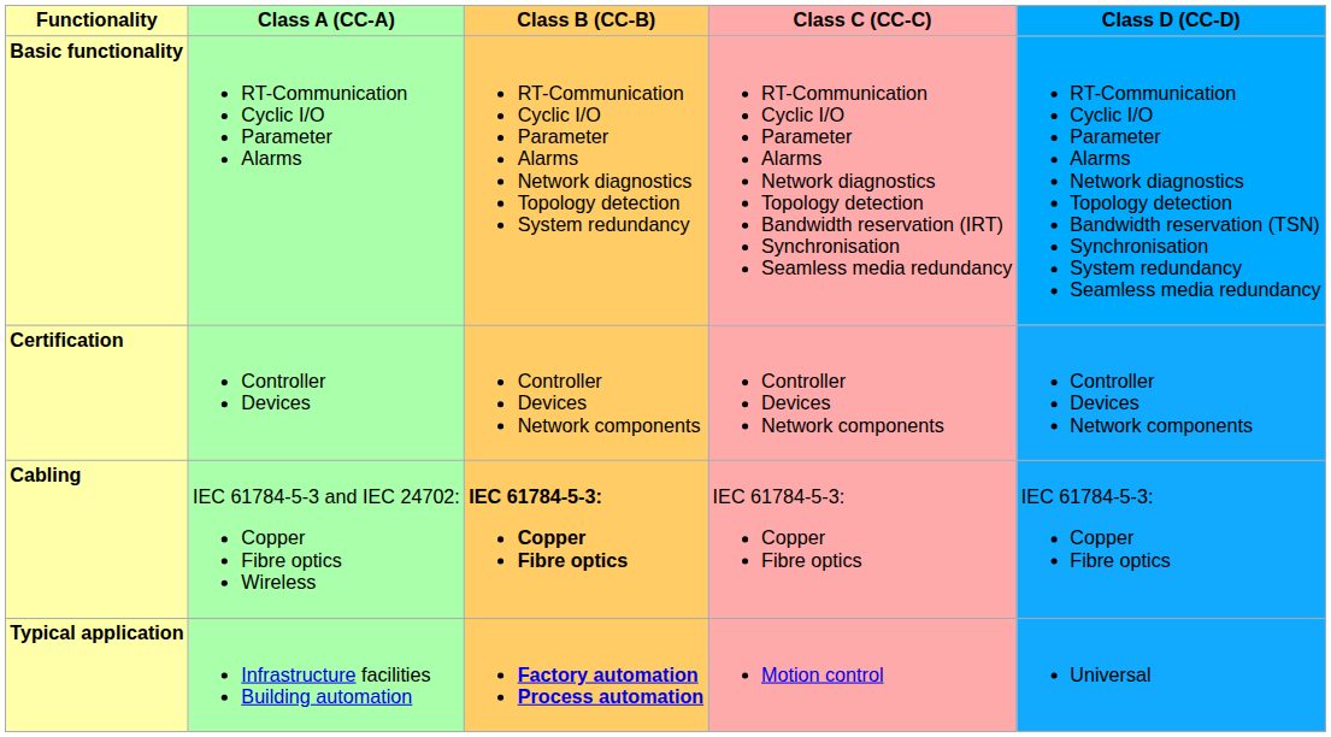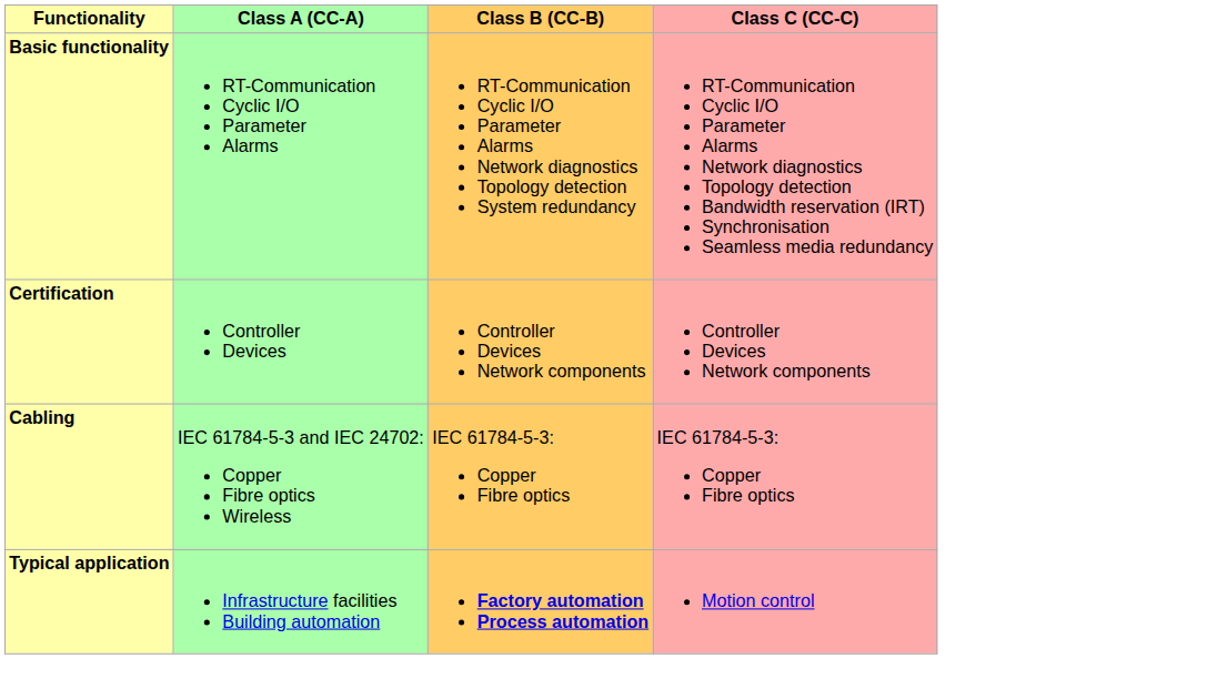 <table class="wikitable plainrowheaders" style="vertical-align:top;">
 <tr>
 <th style="background-color:#FFFFAA;">Functionality</th>
 <th style="background-color:#AAFFAA;">Class A (CC-A)</th>
 <th style="background-color:#FFCC66;">Class B (CC-B)</th>
 <th style="background-color:#FFAAAA;">Class C (CC-C)</th>
-<th style="background-color:#00AAFF;">Class D (CC-D)</th>
 </tr>
 <tr style="vertical-align:top;">
 <td bgcolor="#ffffaa"><strong>Basic functionality</strong></td>
 <td bgcolor="#aaffaa"><br><ul><li>RT-Communication</li><li>Cyclic I/O</li><li>Parameter</li><li>Alarms</li></ul></td>
 <td bgcolor="#ffcc66"><br><ul><li>RT-Communication</li><li>Cyclic I/O</li><li>Parameter</li><li>Alarms</li><li>Network diagnostics</li><li>Topology detection</li><li>System redundancy</li></ul></td>
 <td bgcolor="#ffaaaa"><br><ul><li>RT-Communication</li><li>Cyclic I/O</li><li>Parameter</li><li>Alarms</li><li>Network diagnostics</li><li>Topology detection</li><li>Bandwidth reservation (IRT)</li><li>Synchronisation</li><li>Seamless media redundancy</li></ul></td>
-<td bgcolor="#00aaff"><br><ul><li>RT-Communication</li><li>Cyclic I/O</li><li>Parameter</li><li>Alarms</li><li>Network diagnostics</li><li>Topology detection</li><li>Bandwidth reservation (TSN)</li><li>Synchronisation</li><li>System redundancy</li><li>Seamless media redundancy</li></ul></td>
 </tr>
 <tr style="vertical-align:top;">
 <td bgcolor="#ffffaa"><strong>Certification</strong></td>
 <td bgcolor="#aaffaa"><br><ul><li>Controller</li><li>Devices</li></ul></td>
 <td bgcolor="#ffcc66"><br><ul><li>Controller</li><li>Devices</li><li>Network components</li></ul></td>
 <td bgcolor="#ffaaaa"><br><ul><li>Controller</li><li>Devices</li><li>Network components</li></ul></td>
-<td bgcolor="#11aaff"><br><ul><li>Controller</li><li>Devices</li><li>Network components</li></ul></td>
 </tr>
 <tr style="vertical-align:top;">
 <td bgcolor="#ffffaa"><strong>Cabling</strong></td>
 <td bgcolor="#aaffaa"><br>IEC 61784-5-3 and IEC 24702:<ul><li>Copper</li><li>Fibre optics</li><li>Wireless</li></ul></td>
-<td bgcolor="#ffcc66"><strong><br>IEC 61784-5-3:<ul><li>Copper</li><li>Fibre optics</li></ul></strong></td>
+<td bgcolor="#ffcc66"><br>IEC 61784-5-3:<ul><li>Copper</li><li>Fibre optics</li></ul></td>
 <td bgcolor="#ffaaaa"><br>IEC 61784-5-3:<ul><li>Copper</li><li>Fibre optics</li></ul></td>
-<td bgcolor="#11aaff"><br>IEC 61784-5-3:<ul><li>Copper</li><li>Fibre optics</li></ul></td>
 </tr>
 <tr style="vertical-align:top;">
 <td bgcolor="#ffffaa"><strong>Typical application</strong></td>
 <td bgcolor="#aaffaa"><br><ul><li><a href='#'>Infrastructure</a> facilities</li><li><a href='#'>Building automation</a></li></ul></td>
 <td bgcolor="#ffcc66"><strong><br><ul><li><a href='#'>Factory automation</a></li><li><a href='#'>Process automation</a></li></ul></strong></td>
 <td bgcolor="#ffaaaa"><br><ul><li><a href='#'>Motion control</a></li></ul></td>
-<td bgcolor="#11aaff"><br><ul><li>Universal</li></ul></td>
 </tr>
 </table>
